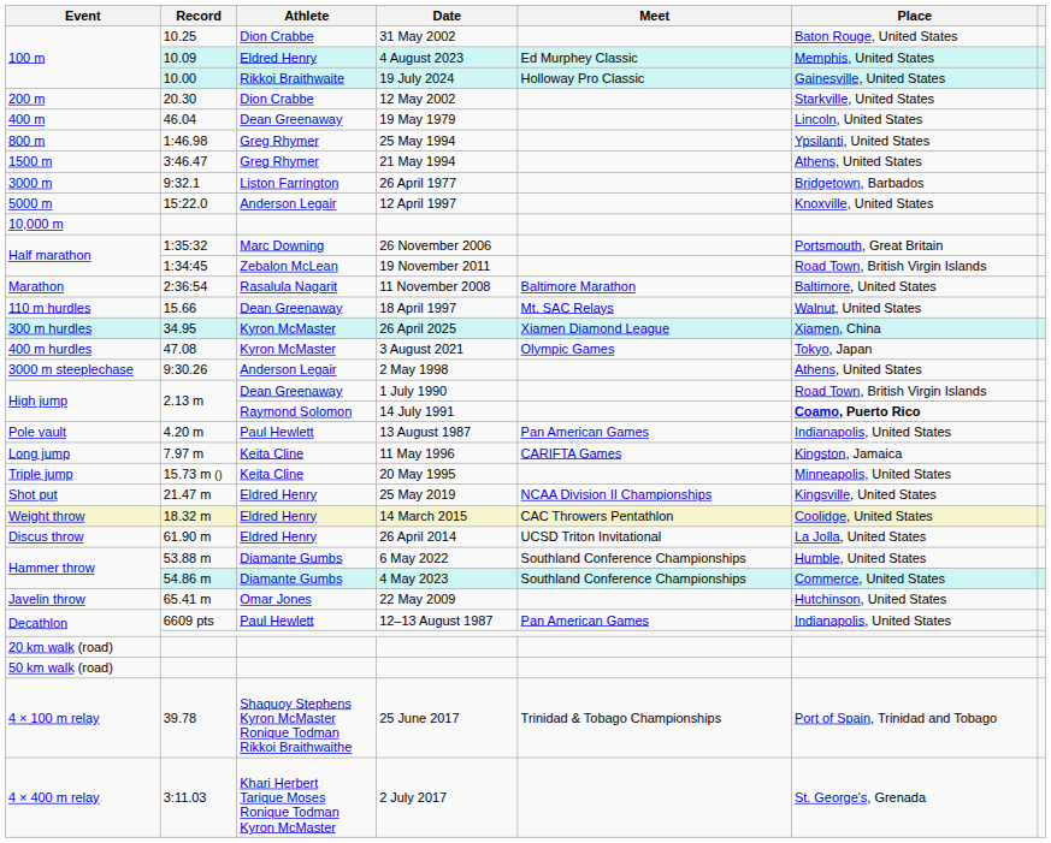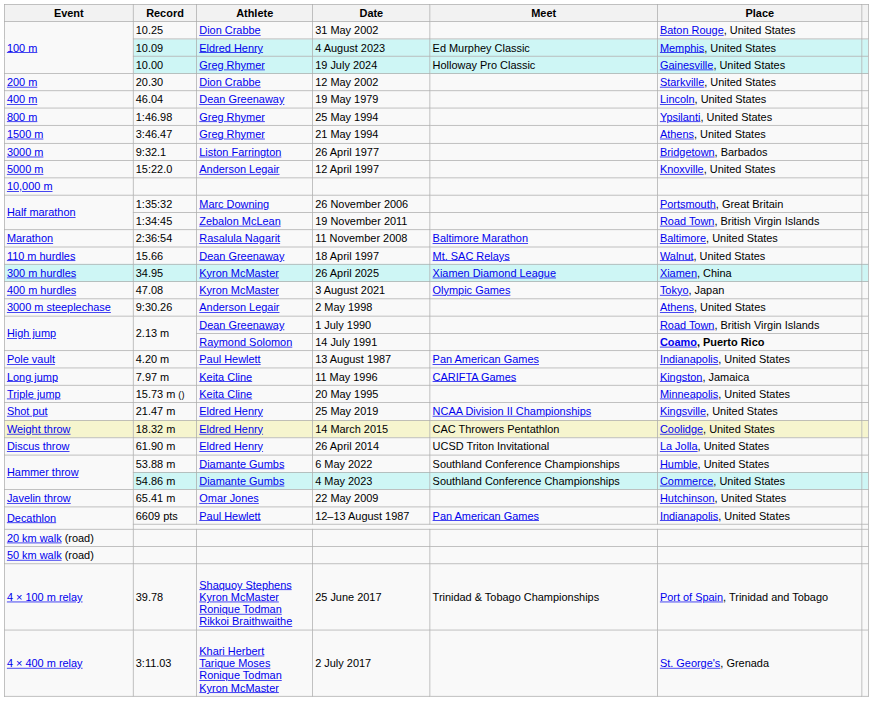 <table class="wikitable" style="font-size:95%; width: 95%;">
 <tr>
 <th>Event</th>
 <th>Record</th>
 <th>Athlete</th>
 <th>Date</th>
 <th>Meet</th>
 <th>Place</th>
 <th></th>
 </tr>
 <tr>
 <td rowspan=3><a href='#'>100 m</a></td>
 <td>10.25 </td>
 <td><a href='#'>Dion Crabbe</a></td>
 <td>31 May 2002</td>
 <td></td>
 <td><a href='#'>Baton Rouge</a>, United States</td>
 <td></td>
 </tr>
 <tr bgcolor=#CEF6F5>
 <td>10.09 </td>
 <td><a href='#'>Eldred Henry</a></td>
 <td>4 August 2023</td>
 <td>Ed Murphey Classic</td>
 <td><a href='#'>Memphis</a>, United States</td>
 <td></td>
 </tr>
 <tr bgcolor=#CEF6F5>
 <td>10.00 </td>
-<td><a href='#'>Rikkoi Braithwaite</a></td>
+<td><a href='#'>Greg Rhymer</a></td>
 <td>19 July 2024</td>
 <td>Holloway Pro Classic</td>
 <td><a href='#'>Gainesville</a>, United States</td>
 <td></td>
 </tr>
 <tr>
 <td><a href='#'>200 m</a></td>
 <td>20.30 </td>
 <td><a href='#'>Dion Crabbe</a></td>
 <td>12 May 2002</td>
 <td></td>
 <td><a href='#'>Starkville</a>, United States</td>
 <td></td>
 </tr>
 <tr>
 <td><a href='#'>400 m</a></td>
 <td>46.04</td>
 <td><a href='#'>Dean Greenaway</a></td>
 <td>19 May 1979</td>
 <td></td>
 <td><a href='#'>Lincoln</a>, United States</td>
 <td></td>
 </tr>
 <tr>
 <td><a href='#'>800 m</a></td>
 <td>1:46.98</td>
 <td><a href='#'>Greg Rhymer</a></td>
 <td>25 May 1994</td>
 <td></td>
 <td><a href='#'>Ypsilanti</a>, United States</td>
 <td></td>
 </tr>
 <tr>
 <td><a href='#'>1500 m</a></td>
 <td>3:46.47</td>
 <td><a href='#'>Greg Rhymer</a></td>
 <td>21 May 1994</td>
 <td></td>
 <td><a href='#'>Athens</a>, United States</td>
 <td></td>
 </tr>
 <tr>
 <td><a href='#'>3000 m</a></td>
 <td>9:32.1 </td>
 <td><a href='#'>Liston Farrington</a></td>
 <td>26 April 1977</td>
 <td></td>
 <td><a href='#'>Bridgetown</a>, Barbados</td>
 <td></td>
 </tr>
 <tr>
 <td><a href='#'>5000 m</a></td>
 <td>15:22.0 </td>
 <td><a href='#'>Anderson Legair</a></td>
 <td>12 April 1997</td>
 <td></td>
 <td><a href='#'>Knoxville</a>, United States</td>
 <td></td>
 </tr>
 <tr>
 <td><a href='#'>10,000 m</a></td>
 <td></td>
 <td></td>
 <td></td>
 <td></td>
 <td></td>
 <td></td>
 </tr>
 <tr>
 <td rowspan=2><a href='#'>Half marathon</a></td>
 <td>1:35:32</td>
 <td><a href='#'>Marc Downing</a></td>
 <td>26 November 2006</td>
 <td></td>
 <td><a href='#'>Portsmouth</a>, Great Britain</td>
 <td></td>
 </tr>
 <tr>
 <td>1:34:45</td>
 <td><a href='#'>Zebalon McLean</a></td>
 <td>19 November 2011</td>
 <td></td>
 <td><a href='#'>Road Town</a>, British Virgin Islands</td>
 <td></td>
 </tr>
 <tr>
 <td><a href='#'>Marathon</a></td>
 <td>2:36:54</td>
 <td><a href='#'>Rasalula Nagarit</a></td>
 <td>11 November 2008</td>
 <td><a href='#'>Baltimore Marathon</a></td>
 <td><a href='#'>Baltimore</a>, United States</td>
 <td></td>
 </tr>
 <tr>
 <td><a href='#'>110 m hurdles</a></td>
 <td>15.66 </td>
 <td><a href='#'>Dean Greenaway</a></td>
 <td>18 April 1997</td>
 <td><a href='#'>Mt. SAC Relays</a></td>
 <td><a href='#'>Walnut</a>, United States</td>
 <td></td>
 </tr>
 <tr bgcolor=#CEF6F5>
 <td><a href='#'>300 m hurdles</a></td>
 <td>34.95</td>
 <td><a href='#'>Kyron McMaster</a></td>
 <td>26 April 2025</td>
 <td><a href='#'>Xiamen Diamond League</a></td>
 <td><a href='#'>Xiamen</a>, China</td>
 <td></td>
 </tr>
 <tr>
 <td><a href='#'>400 m hurdles</a></td>
 <td>47.08</td>
 <td><a href='#'>Kyron McMaster</a></td>
 <td>3 August 2021</td>
 <td><a href='#'>Olympic Games</a></td>
 <td><a href='#'>Tokyo</a>, Japan</td>
 <td></td>
 </tr>
 <tr>
 <td><a href='#'>3000 m steeplechase</a></td>
 <td>9:30.26</td>
 <td><a href='#'>Anderson Legair</a></td>
 <td>2 May 1998</td>
 <td></td>
 <td><a href='#'>Athens</a>, United States</td>
 <td></td>
 </tr>
 <tr>
 <td rowspan=2><a href='#'>High jump</a></td>
 <td rowspan=2>2.13 m</td>
 <td><a href='#'>Dean Greenaway</a></td>
 <td>1 July 1990</td>
 <td></td>
 <td><a href='#'>Road Town</a>, British Virgin Islands</td>
 <td></td>
 </tr>
 <tr>
 <td><a href='#'>Raymond Solomon</a></td>
 <td>14 July 1991</td>
 <td></td>
 <td><strong><a href='#'>Coamo</a>, Puerto Rico</strong></td>
 <td></td>
 </tr>
 <tr>
 <td><a href='#'>Pole vault</a></td>
 <td>4.20 m</td>
 <td><a href='#'>Paul Hewlett</a></td>
 <td>13 August 1987</td>
 <td><a href='#'>Pan American Games</a></td>
 <td><a href='#'>Indianapolis</a>, United States</td>
 <td></td>
 </tr>
 <tr>
 <td><a href='#'>Long jump</a></td>
 <td>7.97 m </td>
 <td><a href='#'>Keita Cline</a></td>
 <td>11 May 1996</td>
 <td><a href='#'>CARIFTA Games</a></td>
 <td><a href='#'>Kingston</a>, Jamaica</td>
 <td></td>
 </tr>
 <tr>
 <td><a href='#'>Triple jump</a></td>
 <td>15.73 m <small>()</small></td>
 <td><a href='#'>Keita Cline</a></td>
 <td>20 May 1995</td>
 <td></td>
 <td><a href='#'>Minneapolis</a>, United States</td>
 <td></td>
 </tr>
 <tr>
 <td><a href='#'>Shot put</a></td>
 <td>21.47 m</td>
 <td><a href='#'>Eldred Henry</a></td>
 <td>25 May 2019</td>
 <td><a href='#'>NCAA Division II Championships</a></td>
 <td><a href='#'>Kingsville</a>, United States</td>
 <td></td>
 </tr>
 <tr style="background:#f6F5CE;">
 <td><a href='#'>Weight throw</a></td>
 <td>18.32 m</td>
 <td><a href='#'>Eldred Henry</a></td>
 <td>14 March 2015</td>
 <td>CAC Throwers Pentathlon</td>
 <td><a href='#'>Coolidge</a>, United States</td>
 <td></td>
 </tr>
 <tr>
 <td><a href='#'>Discus throw</a></td>
 <td>61.90 m</td>
 <td><a href='#'>Eldred Henry</a></td>
 <td>26 April 2014</td>
 <td>UCSD Triton Invitational</td>
 <td><a href='#'>La Jolla</a>, United States</td>
 <td></td>
 </tr>
 <tr>
 <td rowspan=2><a href='#'>Hammer throw</a></td>
 <td>53.88 m</td>
 <td><a href='#'>Diamante Gumbs</a></td>
 <td>6 May 2022</td>
 <td>Southland Conference Championships</td>
 <td><a href='#'>Humble</a>, United States</td>
 <td></td>
 </tr>
 <tr bgcolor=#CEF6F5>
 <td>54.86 m</td>
 <td><a href='#'>Diamante Gumbs</a></td>
 <td>4 May 2023</td>
 <td>Southland Conference Championships</td>
 <td><a href='#'>Commerce</a>, United States</td>
 <td></td>
 </tr>
 <tr>
 <td><a href='#'>Javelin throw</a></td>
 <td>65.41 m</td>
 <td><a href='#'>Omar Jones</a></td>
 <td>22 May 2009</td>
 <td></td>
 <td><a href='#'>Hutchinson</a>, United States</td>
 <td></td>
 </tr>
 <tr>
 <td rowspan=2><a href='#'>Decathlon</a></td>
 <td>6609 pts</td>
 <td><a href='#'>Paul Hewlett</a></td>
 <td>12–13 August 1987</td>
 <td><a href='#'>Pan American Games</a></td>
 <td><a href='#'>Indianapolis</a>, United States</td>
 <td></td>
 </tr>
 <tr>
 <td colspan=5></td>
 <td></td>
 </tr>
 <tr>
 <td><a href='#'>20 km walk</a> (road)</td>
 <td></td>
 <td></td>
 <td></td>
 <td></td>
 <td></td>
 <td></td>
 </tr>
 <tr>
 <td><a href='#'>50 km walk</a> (road)</td>
 <td></td>
 <td></td>
 <td></td>
 <td></td>
 <td></td>
 <td></td>
 </tr>
 <tr>
 <td><a href='#'>4 × 100 m relay</a></td>
 <td>39.78</td>
 <td><br><a href='#'>Shaquoy Stephens</a><br><a href='#'>Kyron McMaster</a><br><a href='#'>Ronique Todman</a><br><a href='#'>Rikkoi Braithwaithe</a></td>
 <td>25 June 2017</td>
 <td>Trinidad & Tobago Championships</td>
 <td><a href='#'>Port of Spain</a>, Trinidad and Tobago</td>
 <td></td>
 </tr>
 <tr>
 <td><a href='#'>4 × 400 m relay</a></td>
 <td>3:11.03</td>
 <td><br><a href='#'>Khari Herbert</a><br><a href='#'>Tarique Moses</a><br><a href='#'>Ronique Todman</a><br><a href='#'>Kyron McMaster</a></td>
 <td>2 July 2017</td>
 <td></td>
 <td><a href='#'>St. George's</a>, Grenada</td>
 <td></td>
 </tr>
 </table>
